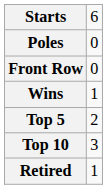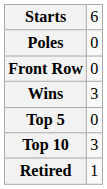 <table class="wikitable" style="text-align:center">
 <tr>
 <th>Starts</th>
 <td>6</td>
 </tr>
 <tr>
 <th>Poles</th>
 <td>0</td>
 </tr>
 <tr>
 <th>Front Row</th>
 <td>0</td>
 </tr>
 <tr>
 <th>Wins</th>
-<td>1</td>
+<td>3</td>
 </tr>
 <tr>
 <th>Top 5</th>
-<td>2</td>
+<td>0</td>
 </tr>
 <tr>
 <th>Top 10</th>
 <td>3</td>
 </tr>
 <tr>
 <th>Retired</th>
 <td>1</td>
 </tr>
 </table>
